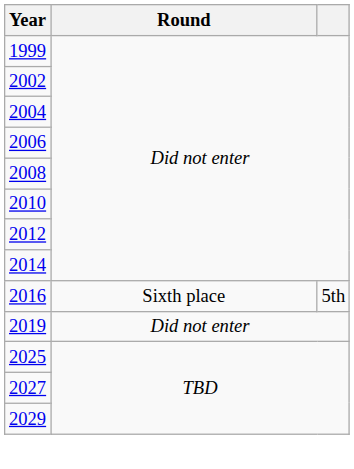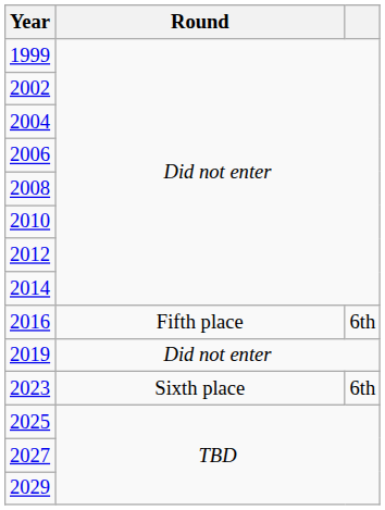 <table class="wikitable" style="text-align: center; font-size:90%">
 <tr>
 <th>Year</th>
 <th style="width:200px">Round</th>
 <th></th>
 </tr>
 <tr>
 <td><a href='#'>1999</a></td>
 <td colspan="2" rowspan="8"><em>Did not enter</em></td>
 </tr>
 <tr>
 <td><a href='#'>2002</a></td>
 </tr>
 <tr>
 <td><a href='#'>2004</a></td>
 </tr>
 <tr>
 <td><a href='#'>2006</a></td>
 </tr>
 <tr>
 <td><a href='#'>2008</a></td>
 </tr>
 <tr>
 <td><a href='#'>2010</a></td>
 </tr>
 <tr>
 <td><a href='#'>2012</a></td>
 </tr>
 <tr>
 <td><a href='#'>2014</a></td>
 </tr>
 <tr>
 <td><a href='#'>2016</a></td>
-<td>Sixth place</td>
-<td>5th</td>
+<td>Fifth place</td>
+<td>6th</td>
 </tr>
 <tr>
 <td><a href='#'>2019</a></td>
 <td colspan="2"><em>Did not enter</em></td>
+</tr>
+<tr>
+<td><a href='#'>2023</a></td>
+<td>Sixth place</td>
+<td>6th</td>
 </tr>
 <tr>
 <td><a href='#'>2025</a></td>
 <td colspan="2" rowspan="3"><em>TBD</em></td>
 </tr>
 <tr>
 <td><a href='#'>2027</a></td>
 </tr>
 <tr>
 <td><a href='#'>2029</a></td>
 </tr>
 </table>
